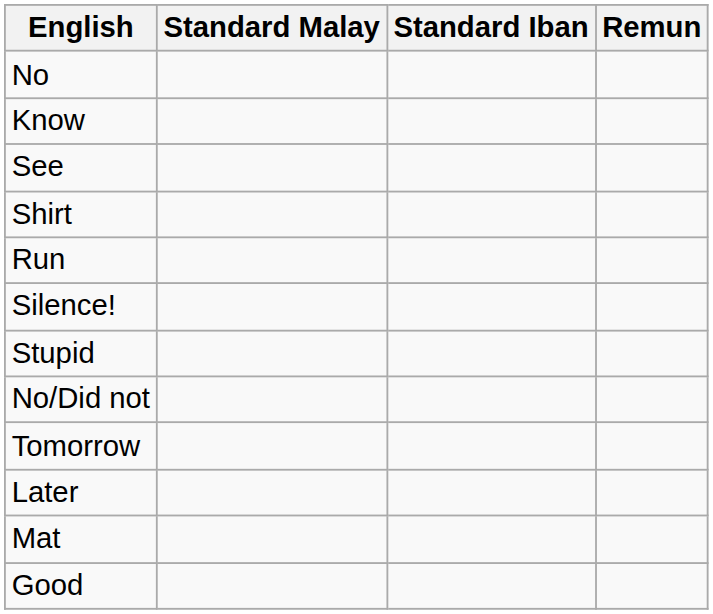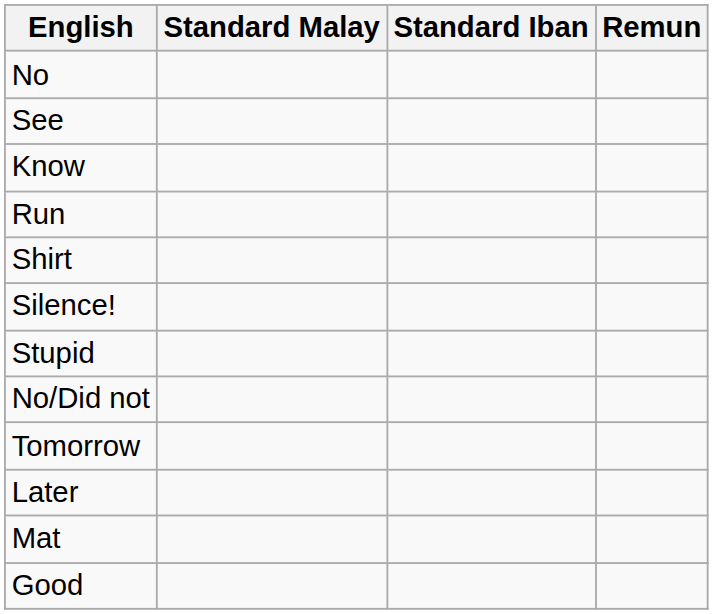 <table class="wikitable">
 <tr>
 <th>English</th>
 <th>Standard Malay</th>
 <th>Standard Iban</th>
 <th>Remun</th>
 </tr>
 <tr>
 <td>No</td>
 <td></td>
 <td></td>
 <td></td>
 </tr>
 <tr>
+<td>See</td>
+<td></td>
+<td></td>
+<td></td>
+</tr>
+<tr>
 <td>Know</td>
 <td></td>
 <td></td>
 <td></td>
 </tr>
 <tr>
-<td>See</td>
+<td>Run</td>
 <td></td>
 <td></td>
 <td></td>
 </tr>
 <tr>
 <td>Shirt</td>
-<td></td>
-<td></td>
-<td></td>
-</tr>
-<tr>
-<td>Run</td>
 <td></td>
 <td></td>
 <td></td>
 </tr>
 <tr>
 <td>Silence!</td>
 <td></td>
 <td></td>
 <td></td>
 </tr>
 <tr>
 <td>Stupid</td>
 <td></td>
 <td></td>
 <td></td>
 </tr>
 <tr>
 <td>No/Did not</td>
 <td></td>
 <td></td>
 <td></td>
 </tr>
 <tr>
 <td>Tomorrow</td>
 <td></td>
 <td></td>
 <td></td>
 </tr>
 <tr>
 <td>Later</td>
 <td></td>
 <td></td>
 <td></td>
 </tr>
 <tr>
 <td>Mat</td>
 <td></td>
 <td></td>
 <td></td>
 </tr>
 <tr>
 <td>Good</td>
 <td></td>
 <td></td>
 <td></td>
 </tr>
 </table>
